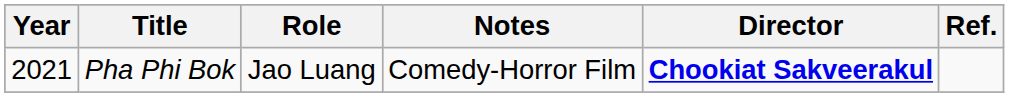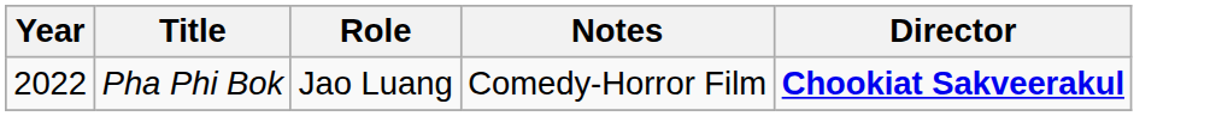 <table class="wikitable" style="text-align:center;">
 <tr>
 <th>Year</th>
 <th>Title</th>
 <th>Role</th>
 <th>Notes</th>
 <th>Director</th>
-<th>Ref.</th>
 </tr>
 <tr>
-<td>2021</td>
+<td>2022</td>
 <td><em>Pha Phi Bok</em></td>
 <td>Jao Luang</td>
 <td>Comedy-Horror Film</td>
 <td><strong><a href='#'>Chookiat Sakveerakul</a></strong></td>
-<td></td>
 </tr>
 </table>
